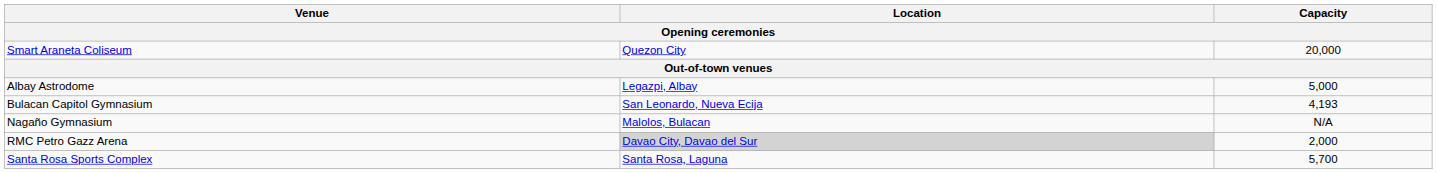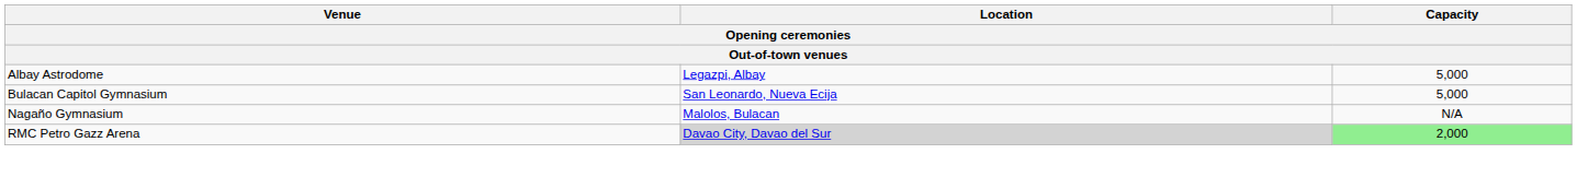 <table class="wikitable" style="width:100%; text-align:left">
 <tr>
 <th>Venue</th>
 <th>Location</th>
 <th>Capacity</th>
 </tr>
 <tr>
 <th colspan="3">Opening ceremonies</th>
-</tr>
-<tr>
-<td><a href='#'>Smart Araneta Coliseum</a></td>
-<td><a href='#'>Quezon City</a></td>
-<td align=center>20,000</td>
 </tr>
 <tr>
 <th colspan="3">Out-of-town venues</th>
 </tr>
 <tr>
 <td>Albay Astrodome</td>
 <td><a href='#'>Legazpi, Albay</a></td>
 <td align=center>5,000</td>
 </tr>
 <tr>
 <td>Bulacan Capitol Gymnasium</td>
 <td><a href='#'>San Leonardo, Nueva Ecija</a></td>
-<td align=center>4,193</td>
+<td align=center>5,000</td>
 </tr>
 <tr>
 <td>Nagaño Gymnasium</td>
 <td><a href='#'>Malolos, Bulacan</a></td>
 <td align=center>N/A</td>
 </tr>
 <tr>
 <td>RMC Petro Gazz Arena</td>
 <td style="background: lightgrey;"><a href='#'>Davao City, Davao del Sur</a></td>
-<td align=center>2,000</td>
-</tr>
-<tr>
-<td><a href='#'>Santa Rosa Sports Complex</a></td>
-<td><a href='#'>Santa Rosa, Laguna</a></td>
-<td align=center>5,700</td>
+<td align=center style="background: lightgreen;">2,000</td>
 </tr>
 </table>
